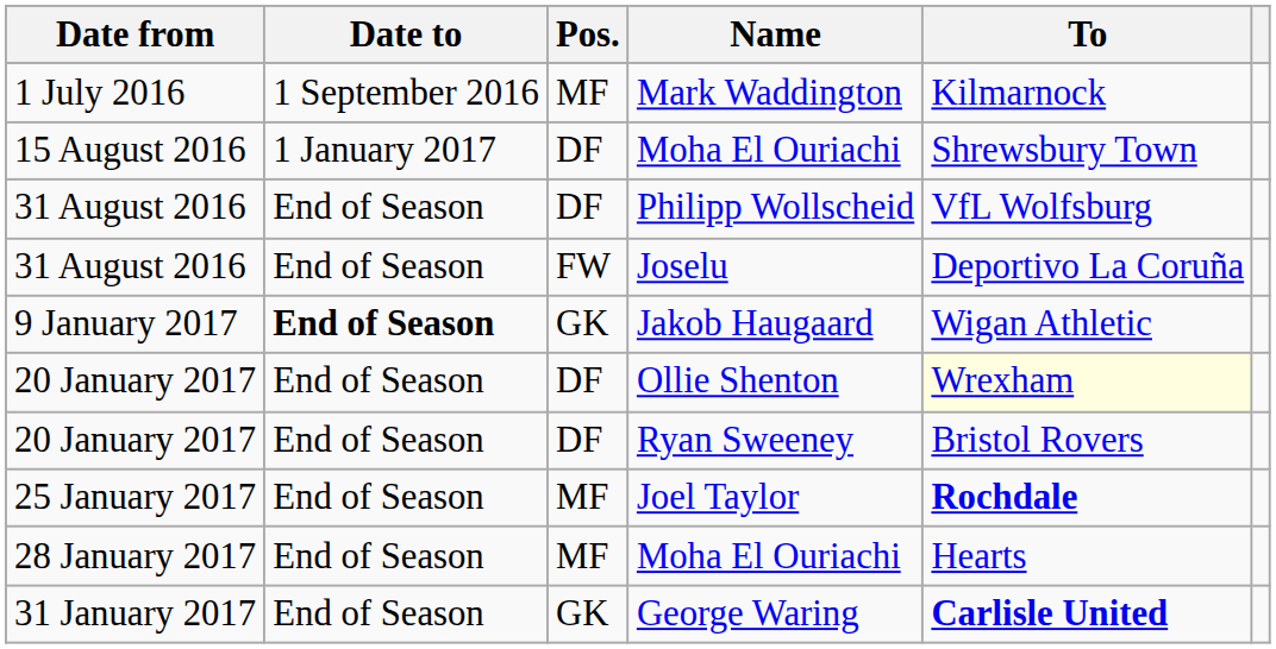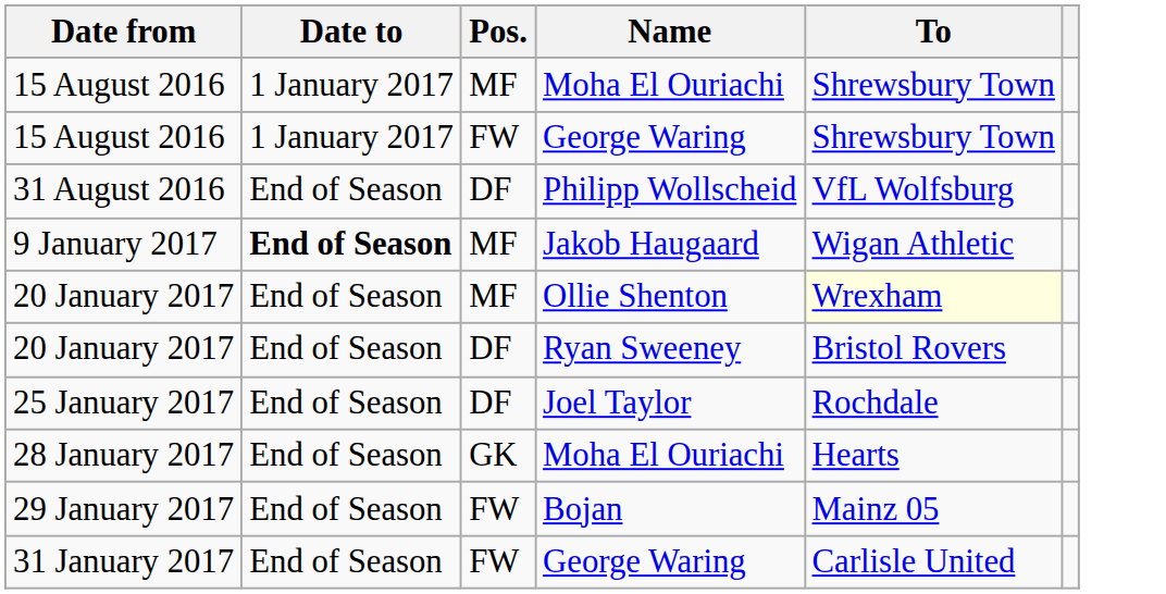 <table class="wikitable">
 <tr>
 <th>Date from</th>
 <th>Date to</th>
 <th>Pos.</th>
 <th>Name</th>
 <th>To</th>
 <th></th>
 </tr>
 <tr>
-<td>1 July 2016</td>
-<td>1 September 2016</td>
+<td>15 August 2016</td>
+<td>1 January 2017</td>
 <td>MF</td>
-<td> <a href='#'>Mark Waddington</a></td>
-<td> <a href='#'>Kilmarnock</a></td>
+<td> <a href='#'>Moha El Ouriachi</a></td>
+<td> <a href='#'>Shrewsbury Town</a></td>
 <td></td>
 </tr>
 <tr>
 <td>15 August 2016</td>
 <td>1 January 2017</td>
-<td>DF</td>
-<td> <a href='#'>Moha El Ouriachi</a></td>
+<td>FW</td>
+<td> <a href='#'>George Waring</a></td>
 <td> <a href='#'>Shrewsbury Town</a></td>
 <td></td>
 </tr>
 <tr>
 <td>31 August 2016</td>
 <td>End of Season</td>
 <td>DF</td>
 <td> <a href='#'>Philipp Wollscheid</a></td>
 <td> <a href='#'>VfL Wolfsburg</a></td>
 <td></td>
 </tr>
 <tr>
-<td>31 August 2016</td>
-<td>End of Season</td>
-<td>FW</td>
-<td> <a href='#'>Joselu</a></td>
-<td> <a href='#'>Deportivo La Coruña</a></td>
-<td></td>
-</tr>
-<tr>
 <td>9 January 2017</td>
 <td><strong>End of Season</strong></td>
-<td>GK</td>
+<td>MF</td>
 <td> <a href='#'>Jakob Haugaard</a></td>
 <td> <a href='#'>Wigan Athletic</a></td>
 <td></td>
 </tr>
 <tr>
 <td>20 January 2017</td>
 <td>End of Season</td>
-<td>DF</td>
+<td>MF</td>
 <td> <a href='#'>Ollie Shenton</a></td>
 <td style="background: lightyellow;"> <a href='#'>Wrexham</a></td>
 <td></td>
 </tr>
 <tr>
 <td>20 January 2017</td>
 <td>End of Season</td>
 <td>DF</td>
 <td> <a href='#'>Ryan Sweeney</a></td>
 <td> <a href='#'>Bristol Rovers</a></td>
 <td></td>
 </tr>
 <tr>
 <td>25 January 2017</td>
 <td>End of Season</td>
-<td>MF</td>
+<td>DF</td>
 <td> <a href='#'>Joel Taylor</a></td>
-<td><strong> <a href='#'>Rochdale</a></strong></td>
+<td> <a href='#'>Rochdale</a></td>
 <td></td>
 </tr>
 <tr>
 <td>28 January 2017</td>
 <td>End of Season</td>
-<td>MF</td>
+<td>GK</td>
 <td> <a href='#'>Moha El Ouriachi</a></td>
 <td> <a href='#'>Hearts</a></td>
 <td></td>
 </tr>
 <tr>
+<td>29 January 2017</td>
+<td>End of Season</td>
+<td>FW</td>
+<td> <a href='#'>Bojan</a></td>
+<td> <a href='#'>Mainz 05</a></td>
+<td></td>
+</tr>
+<tr>
 <td>31 January 2017</td>
 <td>End of Season</td>
-<td>GK</td>
+<td>FW</td>
 <td> <a href='#'>George Waring</a></td>
-<td><strong> <a href='#'>Carlisle United</a></strong></td>
+<td> <a href='#'>Carlisle United</a></td>
 <td></td>
 </tr>
 </table>
